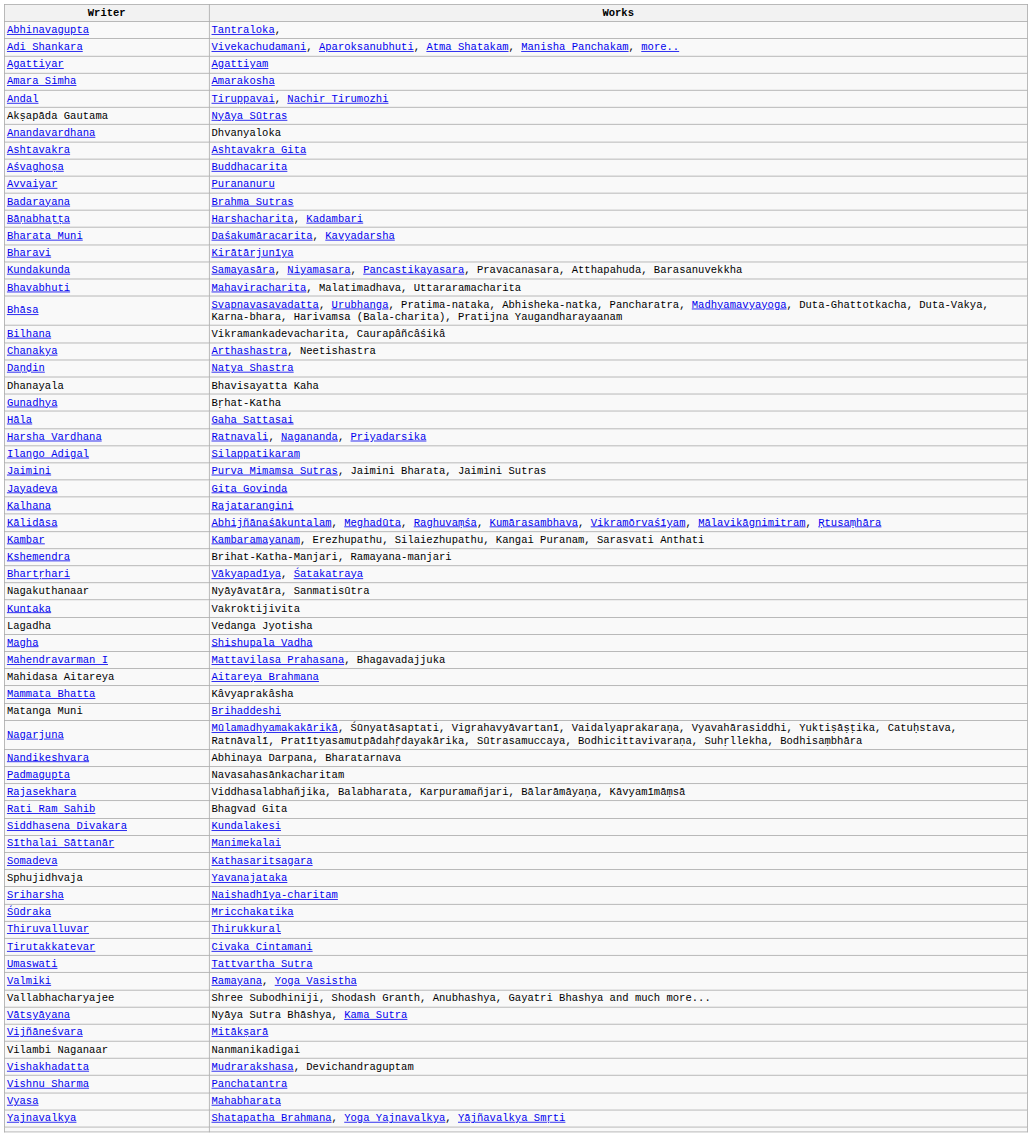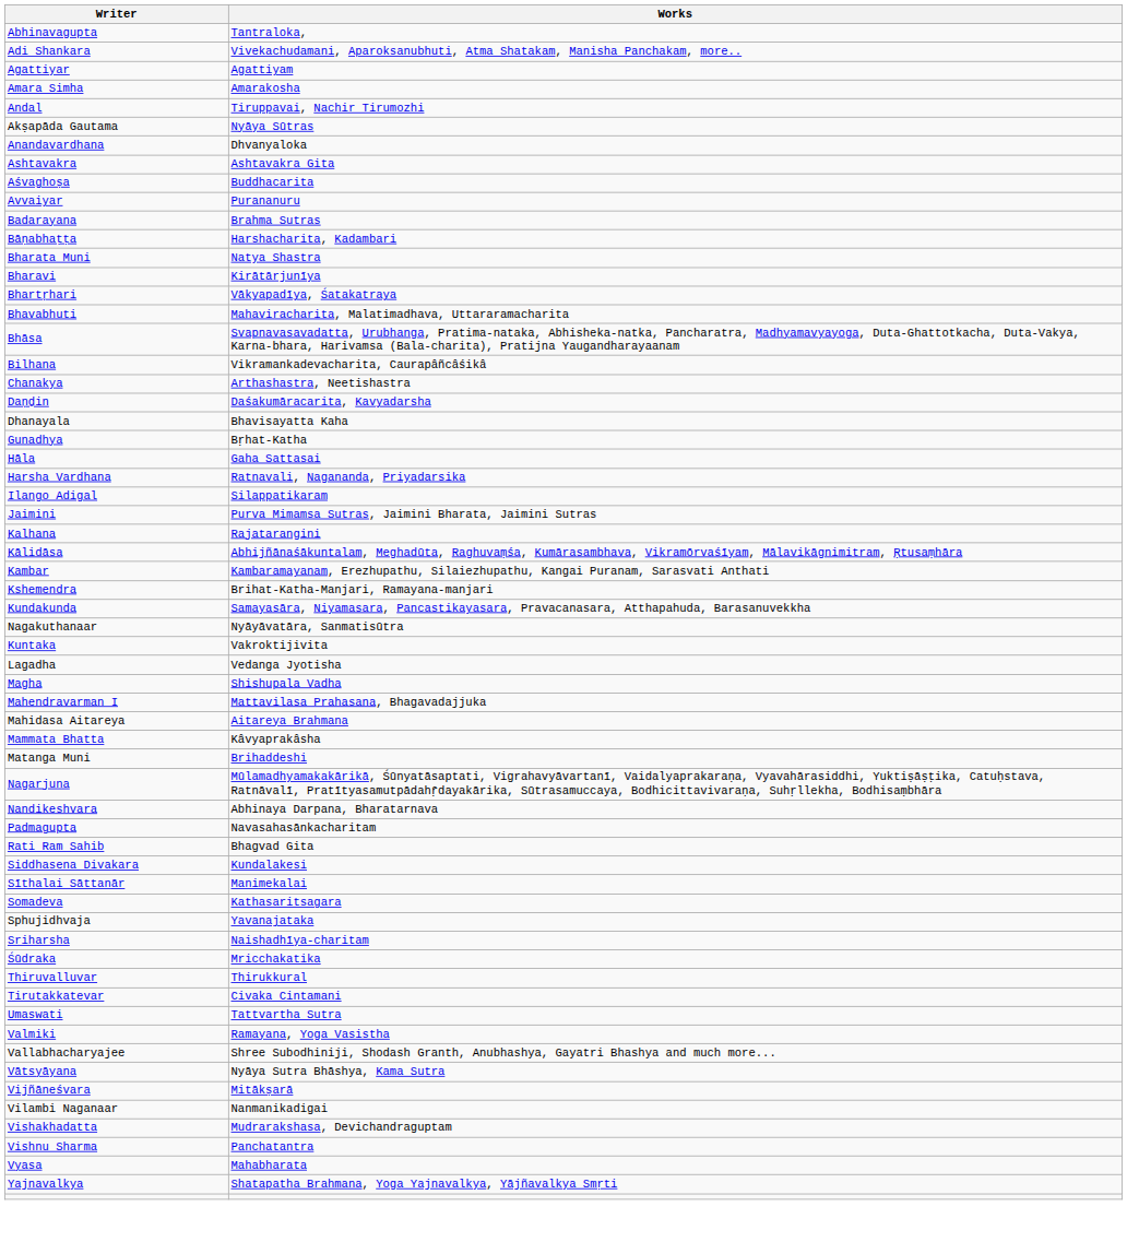 <table class="wikitable sortable" width=100%>
 <tr>
 <th width=20%>Writer</th>
 <th width=80%>Works</th>
 </tr>
 <tr>
 <td><a href='#'>Abhinavagupta</a></td>
 <td><a href='#'>Tantraloka</a>,</td>
 </tr>
 <tr>
 <td><a href='#'>Adi Shankara</a></td>
 <td><a href='#'>Vivekachudamani</a>, <a href='#'>Aparoksanubhuti</a>, <a href='#'>Atma Shatakam</a>, <a href='#'>Manisha Panchakam</a>, <a href='#'>more..</a></td>
 </tr>
 <tr>
 <td><a href='#'>Agattiyar</a></td>
 <td><a href='#'>Agattiyam</a></td>
 </tr>
 <tr>
 <td><a href='#'>Amara Simha</a></td>
 <td><a href='#'>Amarakosha</a></td>
 </tr>
 <tr>
 <td><a href='#'>Andal</a></td>
 <td><a href='#'>Tiruppavai</a>, <a href='#'>Nachir Tirumozhi</a></td>
 </tr>
 <tr>
 <td>Akṣapāda Gautama</td>
 <td><a href='#'>Nyāya Sūtras</a></td>
 </tr>
 <tr>
 <td><a href='#'>Anandavardhana</a></td>
 <td>Dhvanyaloka</td>
 </tr>
 <tr>
 <td><a href='#'>Ashtavakra</a></td>
 <td><a href='#'>Ashtavakra Gita</a></td>
 </tr>
 <tr>
 <td><a href='#'>Aśvaghoṣa</a></td>
 <td><a href='#'>Buddhacarita</a></td>
 </tr>
 <tr>
 <td><a href='#'>Avvaiyar</a></td>
 <td><a href='#'>Purananuru</a></td>
 </tr>
 <tr>
 <td><a href='#'>Badarayana</a></td>
 <td><a href='#'>Brahma Sutras</a></td>
 </tr>
 <tr>
 <td><a href='#'>Bāṇabhaṭṭa</a></td>
 <td><a href='#'>Harshacharita</a>, <a href='#'>Kadambari</a></td>
 </tr>
 <tr>
 <td><a href='#'>Bharata Muni</a></td>
-<td><a href='#'>Daśakumāracarita</a>, <a href='#'>Kavyadarsha</a></td>
+<td><a href='#'>Natya Shastra</a></td>
 </tr>
 <tr>
 <td><a href='#'>Bharavi</a></td>
 <td><a href='#'>Kirātārjunīya</a></td>
 </tr>
 <tr>
-<td><a href='#'>Kundakunda</a></td>
-<td><a href='#'>Samayasāra</a>, <a href='#'>Niyamasara</a>, <a href='#'>Pancastikayasara</a>, Pravacanasara, Atthapahuda, Barasanuvekkha</td>
+<td><a href='#'>Bhartṛhari</a></td>
+<td><a href='#'>Vākyapadīya</a>, <a href='#'>Śatakatraya</a></td>
 </tr>
 <tr>
 <td><a href='#'>Bhavabhuti</a></td>
 <td><a href='#'>Mahaviracharita</a>, Malatimadhava, Uttararamacharita</td>
 </tr>
 <tr>
 <td><a href='#'>Bhāsa</a></td>
 <td><a href='#'>Svapnavasavadatta</a>, <a href='#'>Urubhanga</a>, Pratima-nataka, Abhisheka-natka, Pancharatra, <a href='#'>Madhyamavyayoga</a>, Duta-Ghattotkacha, Duta-Vakya, Karna-bhara, Harivamsa (Bala-charita), Pratijna Yaugandharayaanam</td>
 </tr>
 <tr>
 <td><a href='#'>Bilhana</a></td>
 <td>Vikramankadevacharita, Caurapâñcâśikâ</td>
 </tr>
 <tr>
 <td><a href='#'>Chanakya</a></td>
 <td><a href='#'>Arthashastra</a>, Neetishastra</td>
 </tr>
 <tr>
 <td><a href='#'>Daṇḍin</a></td>
-<td><a href='#'>Natya Shastra</a></td>
+<td><a href='#'>Daśakumāracarita</a>, <a href='#'>Kavyadarsha</a></td>
 </tr>
 <tr>
 <td>Dhanayala</td>
 <td>Bhavisayatta Kaha</td>
 </tr>
 <tr>
 <td><a href='#'>Gunadhya</a></td>
 <td>Bṛhat-Katha</td>
 </tr>
 <tr>
 <td><a href='#'>Hāla</a></td>
 <td><a href='#'>Gaha Sattasai</a></td>
 </tr>
 <tr>
 <td><a href='#'>Harsha Vardhana</a></td>
 <td><a href='#'>Ratnavali</a>, <a href='#'>Nagananda</a>, <a href='#'>Priyadarsika</a></td>
 </tr>
 <tr>
 <td><a href='#'>Ilango Adigal</a></td>
 <td><a href='#'>Silappatikaram</a></td>
 </tr>
 <tr>
 <td><a href='#'>Jaimini</a></td>
 <td><a href='#'>Purva Mimamsa Sutras</a>, Jaimini Bharata, Jaimini Sutras</td>
 </tr>
 <tr>
-<td><a href='#'>Jayadeva</a></td>
-<td><a href='#'>Gita Govinda</a></td>
-</tr>
-<tr>
 <td><a href='#'>Kalhana</a></td>
 <td><a href='#'>Rajatarangini</a></td>
 </tr>
 <tr>
 <td><a href='#'>Kālidāsa</a></td>
 <td><a href='#'>Abhijñānaśākuntalam</a>, <a href='#'>Meghadūta</a>, <a href='#'>Raghuvaṃśa</a>, <a href='#'>Kumārasambhava</a>, <a href='#'>Vikramōrvaśīyam</a>, <a href='#'>Mālavikāgnimitram</a>, <a href='#'>Ṛtusaṃhāra</a></td>
 </tr>
 <tr>
 <td><a href='#'>Kambar</a></td>
 <td><a href='#'>Kambaramayanam</a>, Erezhupathu, Silaiezhupathu, Kangai Puranam, Sarasvati Anthati</td>
 </tr>
 <tr>
 <td><a href='#'>Kshemendra</a></td>
 <td>Brihat-Katha-Manjari, Ramayana-manjari</td>
 </tr>
 <tr>
-<td><a href='#'>Bhartṛhari</a></td>
-<td><a href='#'>Vākyapadīya</a>, <a href='#'>Śatakatraya</a></td>
+<td><a href='#'>Kundakunda</a></td>
+<td><a href='#'>Samayasāra</a>, <a href='#'>Niyamasara</a>, <a href='#'>Pancastikayasara</a>, Pravacanasara, Atthapahuda, Barasanuvekkha</td>
 </tr>
 <tr>
 <td>Nagakuthanaar</td>
 <td>Nyāyāvatāra, Sanmatisūtra</td>
 </tr>
 <tr>
 <td><a href='#'>Kuntaka</a></td>
 <td>Vakroktijivita</td>
 </tr>
 <tr>
 <td>Lagadha</td>
 <td>Vedanga Jyotisha</td>
 </tr>
 <tr>
 <td><a href='#'>Magha</a></td>
 <td><a href='#'>Shishupala Vadha</a></td>
 </tr>
 <tr>
 <td><a href='#'>Mahendravarman I</a></td>
 <td><a href='#'>Mattavilasa Prahasana</a>, Bhagavadajjuka</td>
 </tr>
 <tr>
 <td>Mahidasa Aitareya</td>
 <td><a href='#'>Aitareya Brahmana</a></td>
 </tr>
 <tr>
 <td><a href='#'>Mammata Bhatta</a></td>
 <td>Kâvyaprakâsha</td>
 </tr>
 <tr>
 <td>Matanga Muni</td>
 <td><a href='#'>Brihaddeshi</a></td>
 </tr>
 <tr>
 <td><a href='#'>Nagarjuna</a></td>
 <td><a href='#'>Mūlamadhyamakakārikā</a>, Śūnyatāsaptati, Vigrahavyāvartanī, Vaidalyaprakaraṇa, Vyavahārasiddhi, Yuktiṣāṣṭika, Catuḥstava, Ratnāvalī, Pratītyasamutpādahṝdayakārika, Sūtrasamuccaya, Bodhicittavivaraṇa, Suhṛllekha, Bodhisaṃbhāra</td>
 </tr>
 <tr>
 <td><a href='#'>Nandikeshvara</a></td>
 <td>Abhinaya Darpana, Bharatarnava</td>
 </tr>
 <tr>
 <td><a href='#'>Padmagupta</a></td>
 <td>Navasahasānkacharitam</td>
-</tr>
-<tr>
-<td><a href='#'>Rajasekhara</a></td>
-<td>Viddhasalabhañjika, Balabharata, Karpuramañjari, Bālarāmāyaṇa, Kāvyamīmāṃsā</td>
 </tr>
 <tr>
 <td><a href='#'>Rati Ram Sahib</a></td>
 <td>Bhagvad Gita</td>
 </tr>
 <tr>
 <td><a href='#'>Siddhasena Divakara</a></td>
 <td><a href='#'>Kundalakesi</a></td>
 </tr>
 <tr>
 <td><a href='#'>Sīthalai Sāttanār</a></td>
 <td><a href='#'>Manimekalai</a></td>
 </tr>
 <tr>
 <td><a href='#'>Somadeva</a></td>
 <td><a href='#'>Kathasaritsagara</a></td>
 </tr>
 <tr>
 <td>Sphujidhvaja</td>
 <td><a href='#'>Yavanajataka</a></td>
 </tr>
 <tr>
 <td><a href='#'>Sriharsha</a></td>
 <td><a href='#'>Naishadhīya-charitam</a></td>
 </tr>
 <tr>
 <td><a href='#'>Śūdraka</a></td>
 <td><a href='#'>Mricchakatika</a></td>
 </tr>
 <tr>
 <td><a href='#'>Thiruvalluvar</a></td>
 <td><a href='#'>Thirukkural</a></td>
 </tr>
 <tr>
 <td><a href='#'>Tirutakkatevar</a></td>
 <td><a href='#'>Civaka Cintamani</a></td>
 </tr>
 <tr>
 <td><a href='#'>Umaswati</a></td>
 <td><a href='#'>Tattvartha Sutra</a></td>
 </tr>
 <tr>
 <td><a href='#'>Valmiki</a></td>
 <td><a href='#'>Ramayana</a>, <a href='#'>Yoga Vasistha</a></td>
 </tr>
 <tr>
 <td>Vallabhacharyajee</td>
 <td>Shree Subodhiniji, Shodash Granth, Anubhashya, Gayatri Bhashya and much more...</td>
 </tr>
 <tr>
 <td><a href='#'>Vātsyāyana</a></td>
 <td>Nyāya Sutra Bhāshya, <a href='#'>Kama Sutra</a></td>
 </tr>
 <tr>
 <td><a href='#'>Vijñāneśvara</a></td>
 <td><a href='#'>Mitākṣarā</a></td>
 </tr>
 <tr>
 <td>Vilambi Naganaar</td>
 <td>Nanmanikadigai</td>
 </tr>
 <tr>
 <td><a href='#'>Vishakhadatta</a></td>
 <td><a href='#'>Mudrarakshasa</a>, Devichandraguptam</td>
 </tr>
 <tr>
 <td><a href='#'>Vishnu Sharma</a></td>
 <td><a href='#'>Panchatantra</a></td>
 </tr>
 <tr>
 <td><a href='#'>Vyasa</a></td>
 <td><a href='#'>Mahabharata</a></td>
 </tr>
 <tr>
 <td><a href='#'>Yajnavalkya</a></td>
 <td><a href='#'>Shatapatha Brahmana</a>, <a href='#'>Yoga Yajnavalkya</a>, <a href='#'>Yājñavalkya Smṛti</a></td>
 </tr>
 <tr>
 <td></td>
 <td></td>
 </tr>
 </table>
